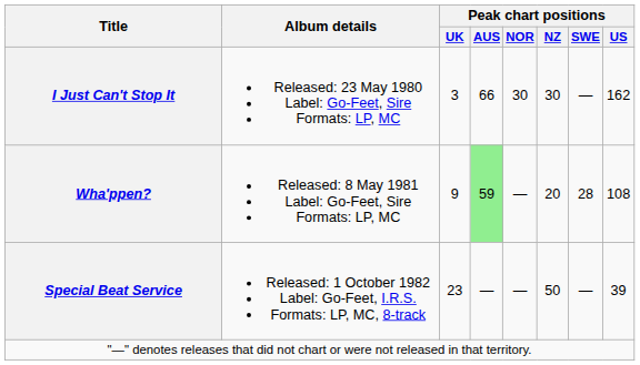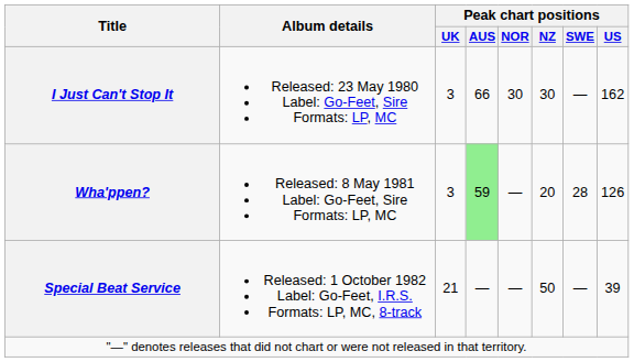 <table class="wikitable plainrowheaders" style="text-align:center;">
 <tr>
 <th rowspan="2" scope="col" style="width:15em;">Title</th>
 <th rowspan="2" scope="col" style="width:15em;">Album details</th>
 <th colspan="6">Peak chart positions</th>
 </tr>
 <tr>
 <th scope="col" style="width:2em;font-size:90%;"><a href='#'>UK</a><br></th>
 <th scope="col" style="width:2em;font-size:90%;"><a href='#'>AUS</a><br></th>
 <th scope="col" style="width:2em;font-size:90%;"><a href='#'>NOR</a><br></th>
 <th scope="col" style="width:2em;font-size:90%;"><a href='#'>NZ</a><br></th>
 <th scope="col" style="width:2em;font-size:90%;"><a href='#'>SWE</a><br></th>
 <th scope="col" style="width:2em;font-size:90%;"><a href='#'>US</a><br></th>
 </tr>
 <tr>
 <th scope="row"><em><a href='#'>I Just Can't Stop It</a></em></th>
 <td><br><ul><li>Released: 23 May 1980</li><li>Label: <a href='#'>Go-Feet</a>, <a href='#'>Sire</a></li><li>Formats: <a href='#'>LP</a>, <a href='#'>MC</a></li></ul></td>
 <td>3</td>
 <td>66</td>
 <td>30</td>
 <td>30</td>
 <td>—</td>
 <td>162</td>
 </tr>
 <tr>
 <th scope="row"><em><a href='#'>Wha'ppen?</a></em></th>
 <td><br><ul><li>Released: 8 May 1981</li><li>Label: Go-Feet, Sire</li><li>Formats: LP, MC</li></ul></td>
-<td>9</td>
+<td>3</td>
 <td style="background: lightgreen;">59</td>
 <td>—</td>
 <td>20</td>
 <td>28</td>
-<td>108</td>
+<td>126</td>
 </tr>
 <tr>
 <th scope="row"><em><a href='#'>Special Beat Service</a></em></th>
 <td><br><ul><li>Released: 1 October 1982</li><li>Label: Go-Feet, <a href='#'>I.R.S.</a></li><li>Formats: LP, MC, <a href='#'>8-track</a></li></ul></td>
-<td>23</td>
+<td>21</td>
 <td>—</td>
 <td>—</td>
 <td>50</td>
 <td>—</td>
 <td>39</td>
 </tr>
 <tr>
 <td colspan="8" style="font-size:90%">"—" denotes releases that did not chart or were not released in that territory.</td>
 </tr>
 </table>
